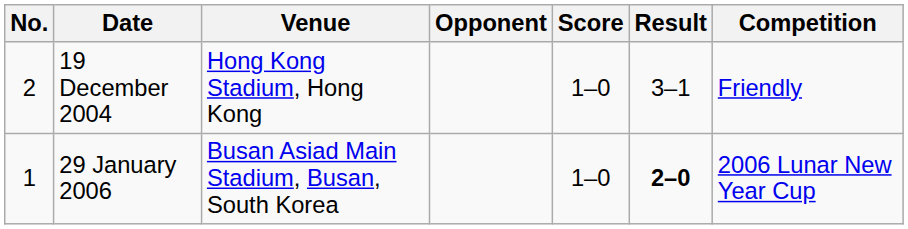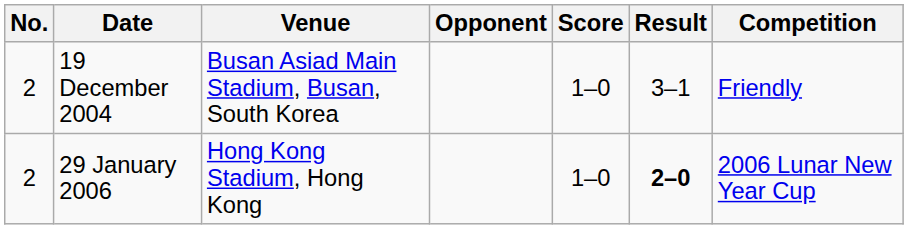 <table class="wikitable sortable">
 <tr>
 <th>No.</th>
 <th>Date</th>
 <th>Venue</th>
 <th>Opponent</th>
 <th>Score</th>
 <th>Result</th>
 <th>Competition</th>
 </tr>
 <tr>
 <td align=center>2</td>
 <td>19 December 2004</td>
-<td><a href='#'>Hong Kong Stadium</a>, Hong Kong</td>
+<td><a href='#'>Busan Asiad Main Stadium</a>, <a href='#'>Busan</a>, South Korea</td>
 <td></td>
 <td align=center>1–0</td>
 <td align=center>3–1</td>
 <td><a href='#'>Friendly</a></td>
 </tr>
 <tr>
-<td align=center>1</td>
+<td align=center>2</td>
 <td>29 January 2006</td>
-<td><a href='#'>Busan Asiad Main Stadium</a>, <a href='#'>Busan</a>, South Korea</td>
+<td><a href='#'>Hong Kong Stadium</a>, Hong Kong</td>
 <td></td>
 <td align=center>1–0</td>
 <td align=center><strong>2–0</strong></td>
 <td><a href='#'>2006 Lunar New Year Cup</a></td>
 </tr>
 </table>
